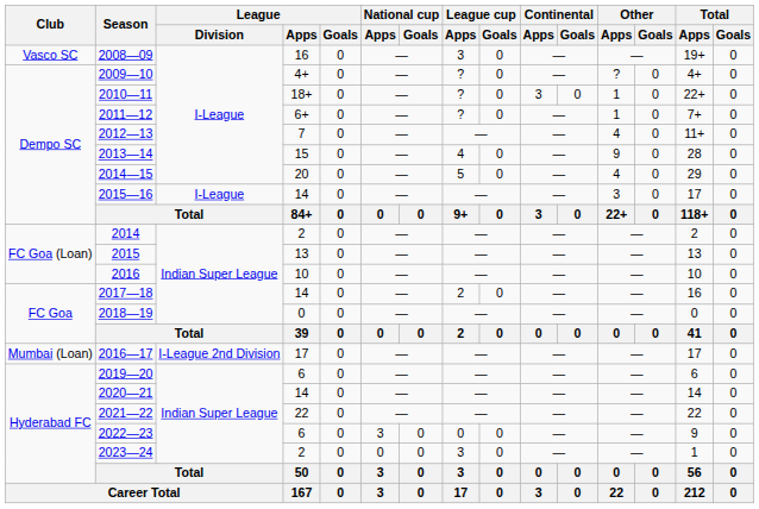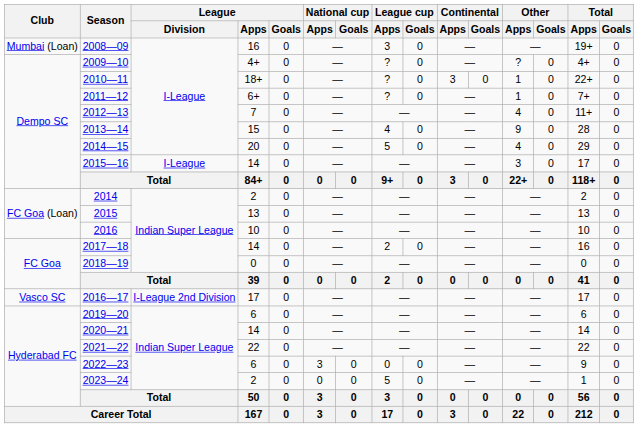 <table class="wikitable" style="text-align:center">
 <tr>
 <th rowspan=2>Club</th>
 <th rowspan=2>Season</th>
 <th colspan=3>League</th>
 <th colspan=2>National cup</th>
 <th colspan=2>League cup</th>
 <th colspan=2>Continental</th>
 <th colspan=2>Other</th>
 <th colspan=2>Total</th>
 </tr>
 <tr>
 <th>Division</th>
 <th>Apps</th>
 <th>Goals</th>
 <th>Apps</th>
 <th>Goals</th>
 <th>Apps</th>
 <th>Goals</th>
 <th>Apps</th>
 <th>Goals</th>
 <th>Apps</th>
 <th>Goals</th>
 <th>Apps</th>
 <th>Goals</th>
 </tr>
 <tr>
-<td><a href='#'>Vasco SC</a></td>
+<td><a href='#'>Mumbai</a> (Loan)</td>
 <td><a href='#'>2008—09</a></td>
 <td rowspan=7><a href='#'>I-League</a></td>
 <td>16</td>
 <td>0</td>
 <td colspan="2">—</td>
 <td>3</td>
 <td>0</td>
 <td colspan="2">—</td>
 <td colspan="2">—</td>
 <td>19+</td>
 <td>0</td>
 </tr>
 <tr>
 <td rowspan=8><a href='#'>Dempo SC</a></td>
 <td><a href='#'>2009—10</a></td>
 <td>4+</td>
 <td>0</td>
 <td colspan="2">—</td>
 <td>?</td>
 <td>0</td>
 <td colspan="2">—</td>
 <td>?</td>
 <td>0</td>
 <td>4+</td>
 <td>0</td>
 </tr>
 <tr>
 <td><a href='#'>2010—11</a></td>
 <td>18+</td>
 <td>0</td>
 <td colspan="2">—</td>
 <td>?</td>
 <td>0</td>
 <td>3</td>
 <td>0</td>
 <td>1</td>
 <td>0</td>
 <td>22+</td>
 <td>0</td>
 </tr>
 <tr>
 <td><a href='#'>2011—12</a></td>
 <td>6+</td>
 <td>0</td>
 <td colspan="2">—</td>
 <td>?</td>
 <td>0</td>
 <td colspan="2">—</td>
 <td>1</td>
 <td>0</td>
 <td>7+</td>
 <td>0</td>
 </tr>
 <tr>
 <td><a href='#'>2012—13</a></td>
 <td>7</td>
 <td>0</td>
 <td colspan="2">—</td>
 <td colspan="2">—</td>
 <td colspan="2">—</td>
 <td>4</td>
 <td>0</td>
 <td>11+</td>
 <td>0</td>
 </tr>
 <tr>
 <td><a href='#'>2013—14</a></td>
 <td>15</td>
 <td>0</td>
 <td colspan="2">—</td>
 <td>4</td>
 <td>0</td>
 <td colspan="2">—</td>
 <td>9</td>
 <td>0</td>
 <td>28</td>
 <td>0</td>
 </tr>
 <tr>
 <td><a href='#'>2014—15</a></td>
 <td>20</td>
 <td>0</td>
 <td colspan="2">—</td>
 <td>5</td>
 <td>0</td>
 <td colspan="2">—</td>
 <td>4</td>
 <td>0</td>
 <td>29</td>
 <td>0</td>
 </tr>
 <tr>
 <td><a href='#'>2015—16</a></td>
 <td><a href='#'>I-League</a></td>
 <td>14</td>
 <td>0</td>
 <td colspan="2">—</td>
 <td colspan="2">—</td>
 <td colspan="2">—</td>
 <td>3</td>
 <td>0</td>
 <td>17</td>
 <td>0</td>
 </tr>
 <tr>
 <th colspan="2">Total</th>
 <th>84+</th>
 <th>0</th>
 <th>0</th>
 <th>0</th>
 <th>9+</th>
 <th>0</th>
 <th>3</th>
 <th>0</th>
 <th>22+</th>
 <th>0</th>
 <th>118+</th>
 <th>0</th>
 </tr>
 <tr>
 <td rowspan=3><a href='#'>FC Goa</a> (Loan)</td>
 <td><a href='#'>2014</a></td>
 <td rowspan=5><a href='#'>Indian Super League</a></td>
 <td>2</td>
 <td>0</td>
 <td colspan="2">—</td>
 <td colspan="2">—</td>
 <td colspan="2">—</td>
 <td colspan="2">—</td>
 <td>2</td>
 <td>0</td>
 </tr>
 <tr>
 <td><a href='#'>2015</a></td>
 <td>13</td>
 <td>0</td>
 <td colspan="2">—</td>
 <td colspan="2">—</td>
 <td colspan="2">—</td>
 <td colspan="2">—</td>
 <td>13</td>
 <td>0</td>
 </tr>
 <tr>
 <td><a href='#'>2016</a></td>
 <td>10</td>
 <td>0</td>
 <td colspan="2">—</td>
 <td colspan="2">—</td>
 <td colspan="2">—</td>
 <td colspan="2">—</td>
 <td>10</td>
 <td>0</td>
 </tr>
 <tr>
 <td rowspan=3><a href='#'>FC Goa</a></td>
 <td><a href='#'>2017—18</a></td>
 <td>14</td>
 <td>0</td>
 <td colspan="2">—</td>
 <td>2</td>
 <td>0</td>
 <td colspan="2">—</td>
 <td colspan="2">—</td>
 <td>16</td>
 <td>0</td>
 </tr>
 <tr>
 <td><a href='#'>2018—19</a></td>
 <td>0</td>
 <td>0</td>
 <td colspan="2">—</td>
 <td colspan="2">—</td>
 <td colspan="2">—</td>
 <td colspan="2">—</td>
 <td 0>0</td>
 <td>0</td>
 </tr>
 <tr>
 <th colspan="2">Total</th>
 <th>39</th>
 <th>0</th>
 <th>0</th>
 <th>0</th>
 <th>2</th>
 <th>0</th>
 <th>0</th>
 <th>0</th>
 <th>0</th>
 <th>0</th>
 <th>41</th>
 <th>0</th>
 </tr>
 <tr>
-<td><a href='#'>Mumbai</a> (Loan)</td>
+<td><a href='#'>Vasco SC</a></td>
 <td><a href='#'>2016—17</a></td>
 <td><a href='#'>I-League 2nd Division</a></td>
 <td>17</td>
 <td>0</td>
 <td colspan="2">—</td>
 <td colspan="2">—</td>
 <td colspan="2">—</td>
 <td colspan="2">—</td>
 <td>17</td>
 <td>0</td>
 </tr>
 <tr>
 <td rowspan=6><a href='#'>Hyderabad FC</a></td>
 <td><a href='#'>2019—20</a></td>
 <td rowspan=5><a href='#'>Indian Super League</a></td>
 <td>6</td>
 <td>0</td>
 <td colspan="2">—</td>
 <td colspan="2">—</td>
 <td colspan="2">—</td>
 <td colspan="2">—</td>
 <td>6</td>
 <td>0</td>
 </tr>
 <tr>
 <td><a href='#'>2020—21</a></td>
 <td>14</td>
 <td>0</td>
 <td colspan="2">—</td>
 <td colspan="2">—</td>
 <td colspan="2">—</td>
 <td colspan="2">—</td>
 <td>14</td>
 <td>0</td>
 </tr>
 <tr>
 <td><a href='#'>2021—22</a></td>
 <td>22</td>
 <td>0</td>
 <td colspan="2">—</td>
 <td colspan="2">—</td>
 <td colspan="2">—</td>
 <td colspan="2">—</td>
 <td>22</td>
 <td>0</td>
 </tr>
 <tr>
 <td><a href='#'>2022—23</a></td>
 <td>6</td>
 <td>0</td>
 <td>3</td>
 <td>0</td>
 <td>0</td>
 <td>0</td>
 <td colspan="2">—</td>
 <td colspan="2">—</td>
 <td>9</td>
 <td>0</td>
 </tr>
 <tr>
 <td><a href='#'>2023—24</a></td>
 <td>2</td>
 <td>0</td>
 <td>0</td>
 <td>0</td>
-<td>3</td>
+<td>5</td>
 <td>0</td>
 <td colspan="2">—</td>
 <td colspan="2">—</td>
 <td>1</td>
 <td>0</td>
 </tr>
 <tr>
 <th colspan="2">Total</th>
 <th>50</th>
 <th>0</th>
 <th>3</th>
 <th>0</th>
 <th>3</th>
 <th>0</th>
 <th>0</th>
 <th>0</th>
 <th>0</th>
 <th>0</th>
 <th>56</th>
 <th>0</th>
 </tr>
 <tr>
 <th colspan="3">Career Total</th>
 <th>167</th>
 <th>0</th>
 <th>3</th>
 <th>0</th>
 <th>17</th>
 <th>0</th>
 <th>3</th>
 <th>0</th>
 <th>22</th>
 <th>0</th>
 <th>212</th>
 <th>0</th>
 </tr>
 </table>
